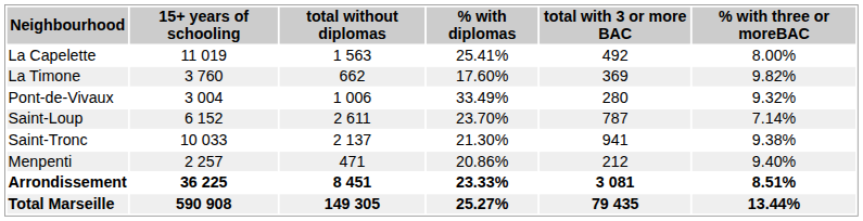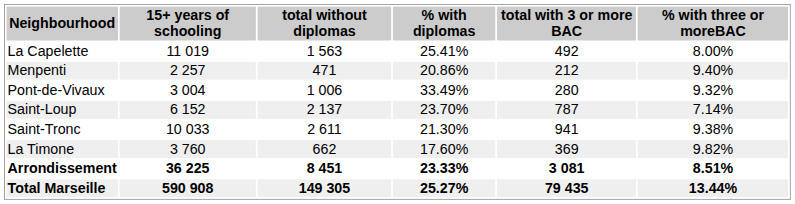 <table border="0" style="border:1px solid #999; background:#fff;">
 <tr style="text-align:center; background:#ccc;">
 <th>Neighbourhood</th>
 <th>15+ years of schooling</th>
 <th>total without diplomas</th>
 <th>% with diplomas</th>
 <th>total with 3 or more BAC</th>
 <th>% with three or moreBAC</th>
 </tr>
 <tr>
 <td>La Capelette</td>
 <td style="text-align:center;">11 019</td>
 <td style="text-align:center;">1 563</td>
 <td style="text-align:center;">25.41%</td>
 <td style="text-align:center;">492</td>
 <td style="text-align:center;">8.00% </td>
 </tr>
 <tr style="background:#EFEFEF">
-<td>La Timone</td>
-<td style="text-align:center;">3 760</td>
-<td style="text-align:center;">662</td>
-<td style="text-align:center;">17.60%</td>
-<td style="text-align:center;">369</td>
-<td style="text-align:center;">9.82%</td>
+<td>Menpenti</td>
+<td style="text-align:center;">2 257</td>
+<td style="text-align:center;">471</td>
+<td style="text-align:center;">20.86%</td>
+<td style="text-align:center;">212</td>
+<td style="text-align:center;">9.40%</td>
 </tr>
 <tr>
 <td>Pont-de-Vivaux</td>
 <td style="text-align:center;">3 004</td>
 <td style="text-align:center;">1 006</td>
 <td style="text-align:center;">33.49% </td>
 <td style="text-align:center;">280</td>
 <td style="text-align:center;">9.32%</td>
 </tr>
 <tr style="background:#EFEFEF">
 <td>Saint-Loup</td>
 <td style="text-align:center;">6 152</td>
-<td style="text-align:center;">2 611</td>
+<td style="text-align:center;">2 137</td>
 <td style="text-align:center;">23.70% </td>
 <td style="text-align:center;">787</td>
 <td style="text-align:center;">7.14% </td>
 </tr>
 <tr>
 <td>Saint-Tronc</td>
 <td style="text-align:center;">10 033</td>
-<td style="text-align:center;">2 137</td>
+<td style="text-align:center;">2 611</td>
 <td style="text-align:center;">21.30% </td>
 <td style="text-align:center;">941</td>
 <td style="text-align:center;">9.38% </td>
 </tr>
 <tr style="background:#EFEFEF">
-<td>Menpenti</td>
-<td style="text-align:center;">2 257</td>
-<td style="text-align:center;">471</td>
-<td style="text-align:center;">20.86%</td>
-<td style="text-align:center;">212</td>
-<td style="text-align:center;">9.40%</td>
+<td>La Timone</td>
+<td style="text-align:center;">3 760</td>
+<td style="text-align:center;">662</td>
+<td style="text-align:center;">17.60%</td>
+<td style="text-align:center;">369</td>
+<td style="text-align:center;">9.82%</td>
 </tr>
 <tr>
 <td><strong>Arrondissement</strong></td>
 <td style="text-align:center;"><strong>36 225</strong></td>
 <td style="text-align:center;"><strong>8 451</strong></td>
 <td style="text-align:center;"><strong>23.33%</strong></td>
 <td style="text-align:center;"><strong>3 081</strong></td>
 <td style="text-align:center;"><strong>8.51%</strong></td>
 </tr>
 <tr style="background:#EFEFEF">
 <td><strong>Total Marseille</strong></td>
 <td style="text-align:center;"><strong>590 908</strong></td>
 <td style="text-align:center;"><strong>149 305</strong></td>
 <td style="text-align:center;"><strong>25.27%</strong></td>
 <td style="text-align:center;"><strong>79 435</strong></td>
 <td style="text-align:center;"><strong>13.44%</strong></td>
 </tr>
 </table>
